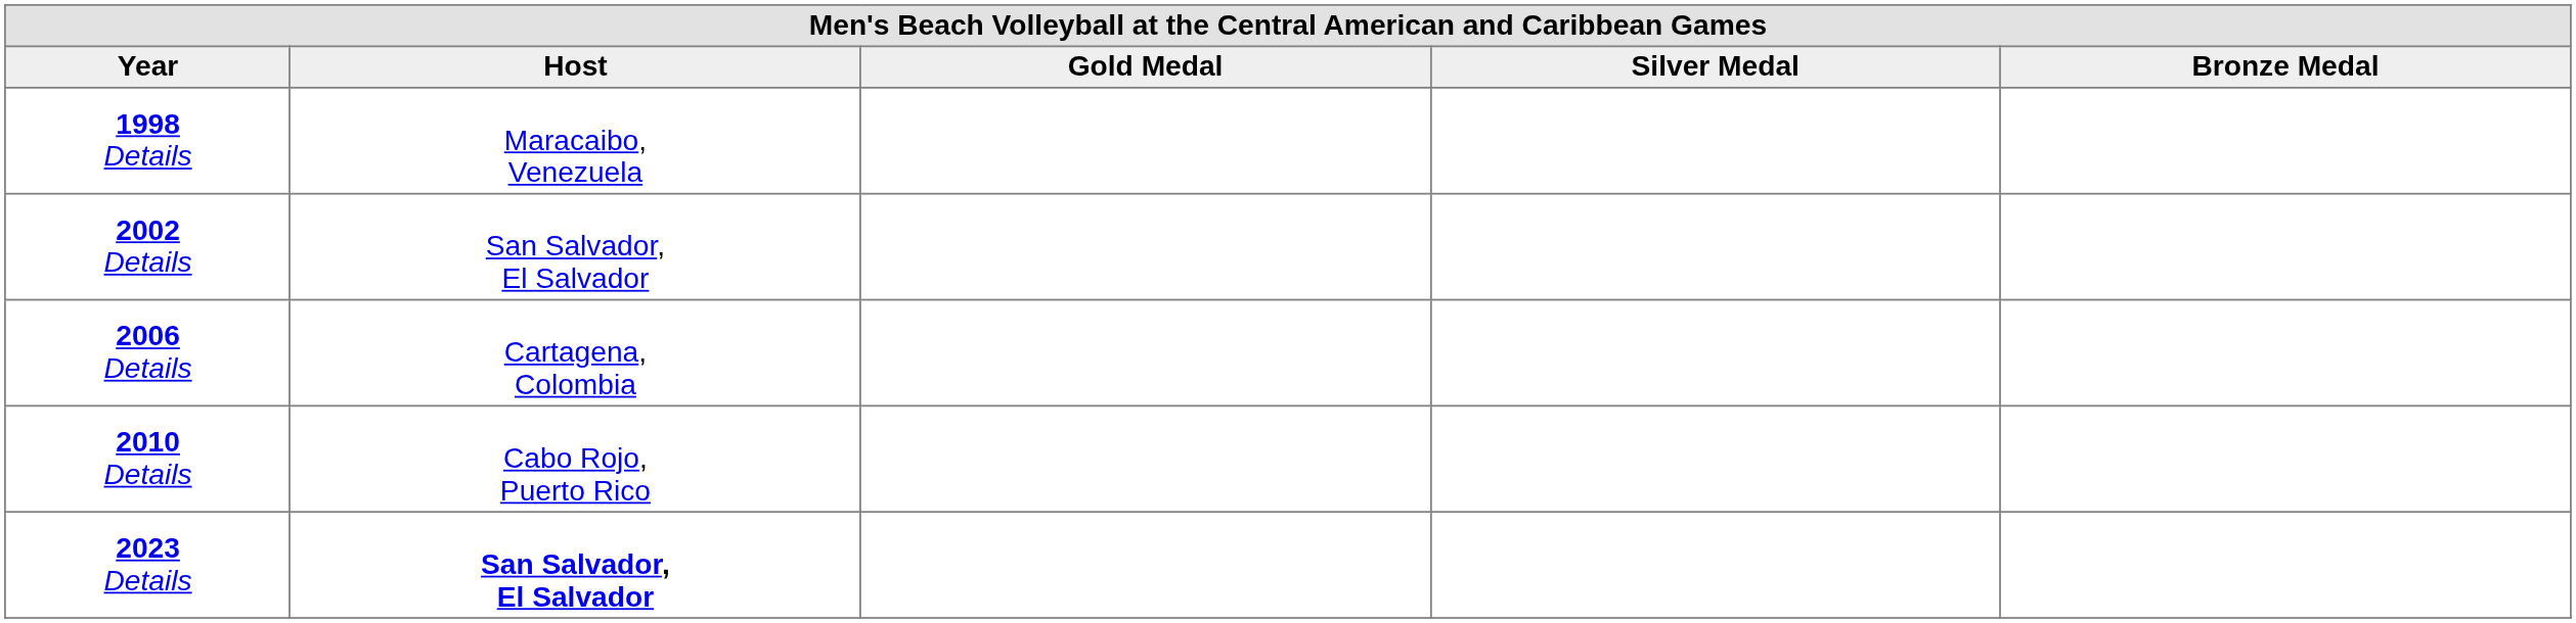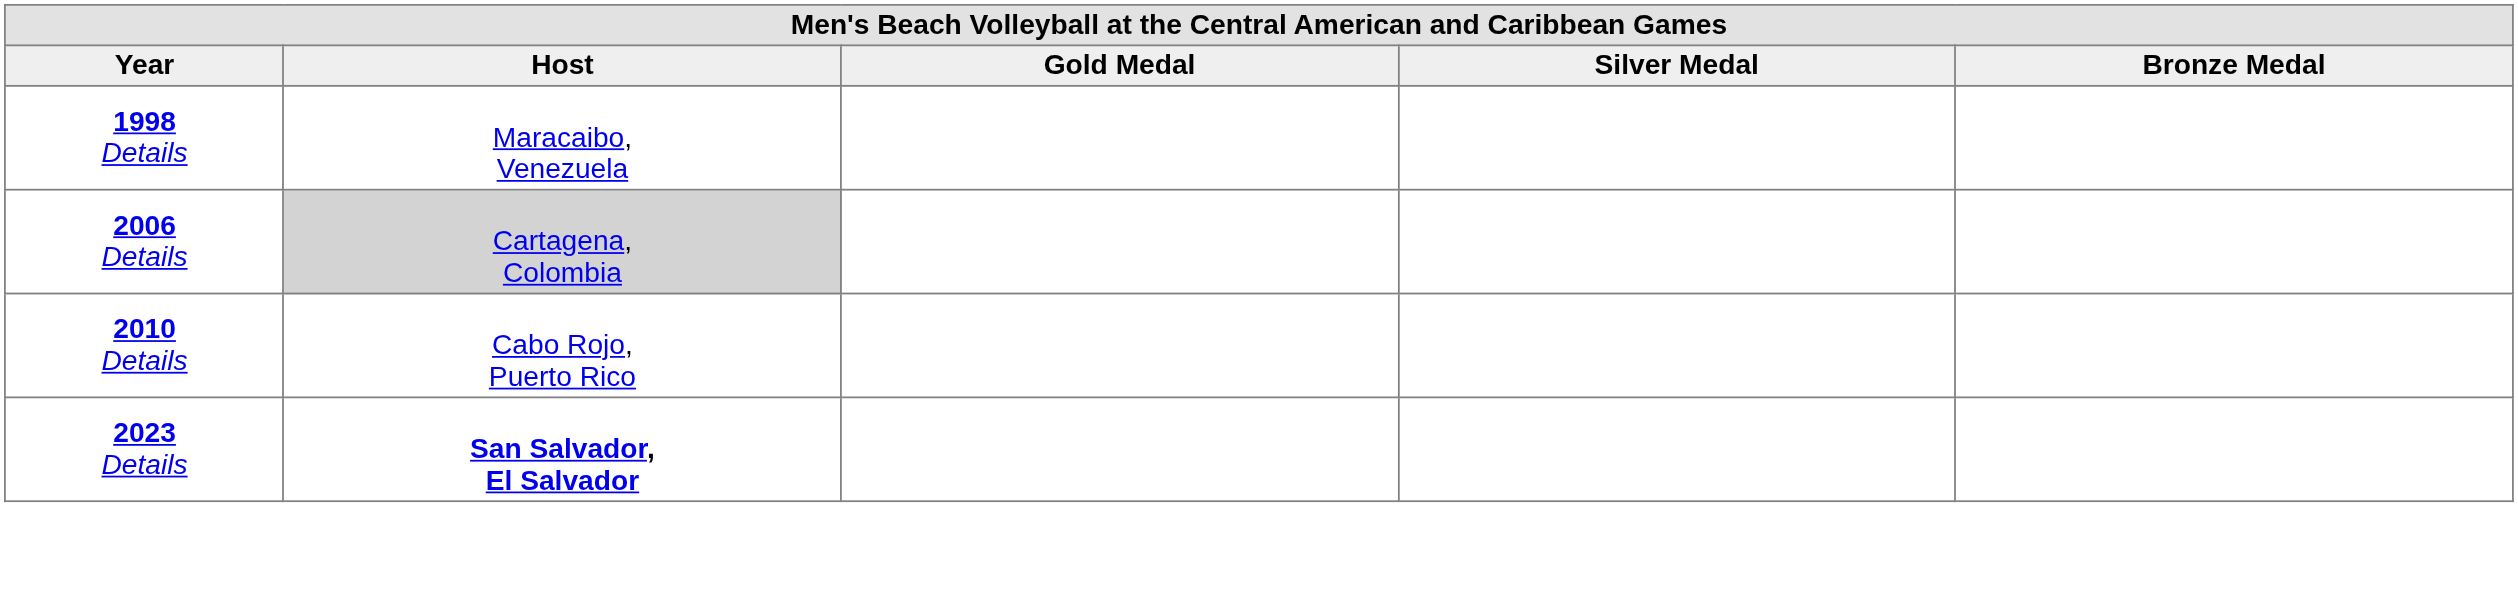 <table class="toccolours" border="1" cellpadding="2" style="border-collapse: collapse; text-align: center; width: 90%; margin: 0 auto;">
 <tr style= "background: #e2e2e2;">
 <th colspan=5 width=100%>Men's Beach Volleyball at the Central American and Caribbean Games</th>
 </tr>
 <tr style="background: #efefef;">
 <th width=10%>Year</th>
 <th width=20%>Host</th>
 <th width=20%> Gold Medal</th>
 <th width=20%> Silver Medal</th>
 <th width=20%> Bronze Medal</th>
 </tr>
 <tr align=center>
 <td><strong><a href='#'>1998</a></strong><br><em><a href='#'>Details</a></em></td>
 <td><br><a href='#'>Maracaibo</a>,<br> <a href='#'>Venezuela</a></td>
 <td><small><strong></strong></small></td>
 <td><small></small></td>
 <td><small></small></td>
 </tr>
 <tr align=center>
-<td><strong><a href='#'>2002</a></strong><br><em><a href='#'>Details</a></em></td>
-<td><br><a href='#'>San Salvador</a>,<br> <a href='#'>El Salvador</a></td>
-<td><small><strong></strong></small></td>
-<td><small></small></td>
-<td><small></small></td>
-</tr>
-<tr align=center>
 <td><strong><a href='#'>2006</a></strong><br><em><a href='#'>Details</a></em></td>
-<td><br><a href='#'>Cartagena</a>,<br> <a href='#'>Colombia</a></td>
+<td style="background: lightgrey;"><br><a href='#'>Cartagena</a>,<br> <a href='#'>Colombia</a></td>
 <td><small><strong></strong></small></td>
 <td><small></small></td>
 <td><small></small></td>
 </tr>
 <tr align=center>
 <td><strong><a href='#'>2010</a></strong><br><em><a href='#'>Details</a></em></td>
 <td><br><a href='#'>Cabo Rojo</a>,<br> <a href='#'>Puerto Rico</a></td>
 <td><small></small></td>
 <td><small></small></td>
 <td><small></small></td>
 </tr>
 <tr align=center>
 <td><strong><a href='#'>2023</a></strong><br><em><a href='#'>Details</a></em></td>
 <td><strong><br><a href='#'>San Salvador</a>,<br> <a href='#'>El Salvador</a></strong></td>
 <td></td>
 <td></td>
 <td></td>
 </tr>
 </table>
